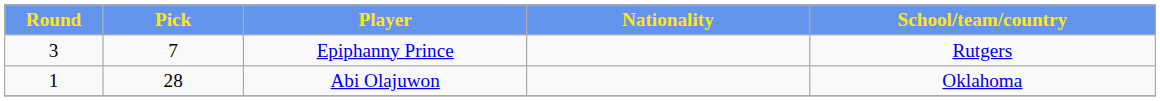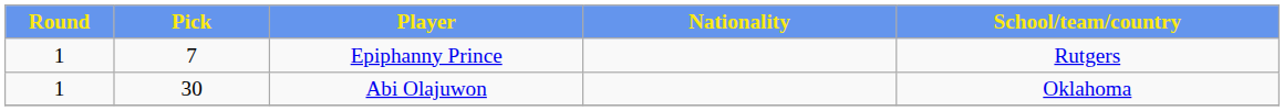 <table class="wikitable" style="text-align:center; width:60em">
 <tr>
 <th style="background:#6495ED; color:#FDE910;" width="2%">Round</th>
 <th style="background:#6495ED; color:#FDE910;" width="5%">Pick</th>
 <th style="background:#6495ED; color:#FDE910;" width="10%">Player</th>
 <th style="background:#6495ED; color:#FDE910;" width="10%">Nationality</th>
 <th style="background:#6495ED; color:#FDE910;" width="10%">School/team/country</th>
 </tr>
 <tr>
-<td>3</td>
+<td>1</td>
 <td>7</td>
 <td><a href='#'>Epiphanny Prince</a></td>
 <td></td>
 <td><a href='#'>Rutgers</a></td>
 </tr>
 <tr>
 <td>1</td>
-<td>28</td>
+<td>30</td>
 <td><a href='#'>Abi Olajuwon</a></td>
 <td></td>
 <td><a href='#'>Oklahoma</a></td>
 </tr>
 <tr>
 </tr>
 </table>
